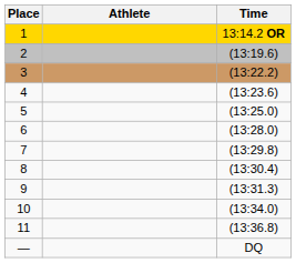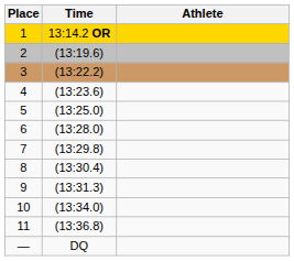 <table class=wikitable style="text-align:center">
 <tr>
 <th width=20>Place</th>
+<th width=90>Time</th>
 <th width=220>Athlete</th>
-<th width=90>Time</th>
 </tr>
 <tr bgcolor=gold>
 <td>1</td>
+<td>13:14.2 <strong>OR</strong></td>
 <td align=left></td>
-<td>13:14.2 <strong>OR</strong></td>
 </tr>
 <tr bgcolor=silver>
 <td>2</td>
+<td>(13:19.6)</td>
 <td align=left></td>
-<td>(13:19.6)</td>
 </tr>
 <tr bgcolor=cc9966>
 <td>3</td>
+<td>(13:22.2)</td>
 <td align=left></td>
-<td>(13:22.2)</td>
 </tr>
 <tr>
 <td>4</td>
+<td>(13:23.6)</td>
 <td align=left></td>
-<td>(13:23.6)</td>
 </tr>
 <tr>
 <td>5</td>
+<td>(13:25.0)</td>
 <td align=left></td>
-<td>(13:25.0)</td>
 </tr>
 <tr>
 <td>6</td>
+<td>(13:28.0)</td>
 <td align=left></td>
-<td>(13:28.0)</td>
 </tr>
 <tr>
 <td>7</td>
+<td>(13:29.8)</td>
 <td align=left></td>
-<td>(13:29.8)</td>
 </tr>
 <tr>
 <td>8</td>
+<td>(13:30.4)</td>
 <td align=left></td>
-<td>(13:30.4)</td>
 </tr>
 <tr>
 <td>9</td>
+<td>(13:31.3)</td>
 <td align=left></td>
-<td>(13:31.3)</td>
 </tr>
 <tr>
 <td>10</td>
+<td>(13:34.0)</td>
 <td align=left></td>
-<td>(13:34.0)</td>
 </tr>
 <tr>
 <td>11</td>
+<td>(13:36.8)</td>
 <td align=left></td>
-<td>(13:36.8)</td>
 </tr>
 <tr>
 <td>—</td>
+<td>DQ</td>
 <td align=left></td>
-<td>DQ</td>
 </tr>
 </table>
